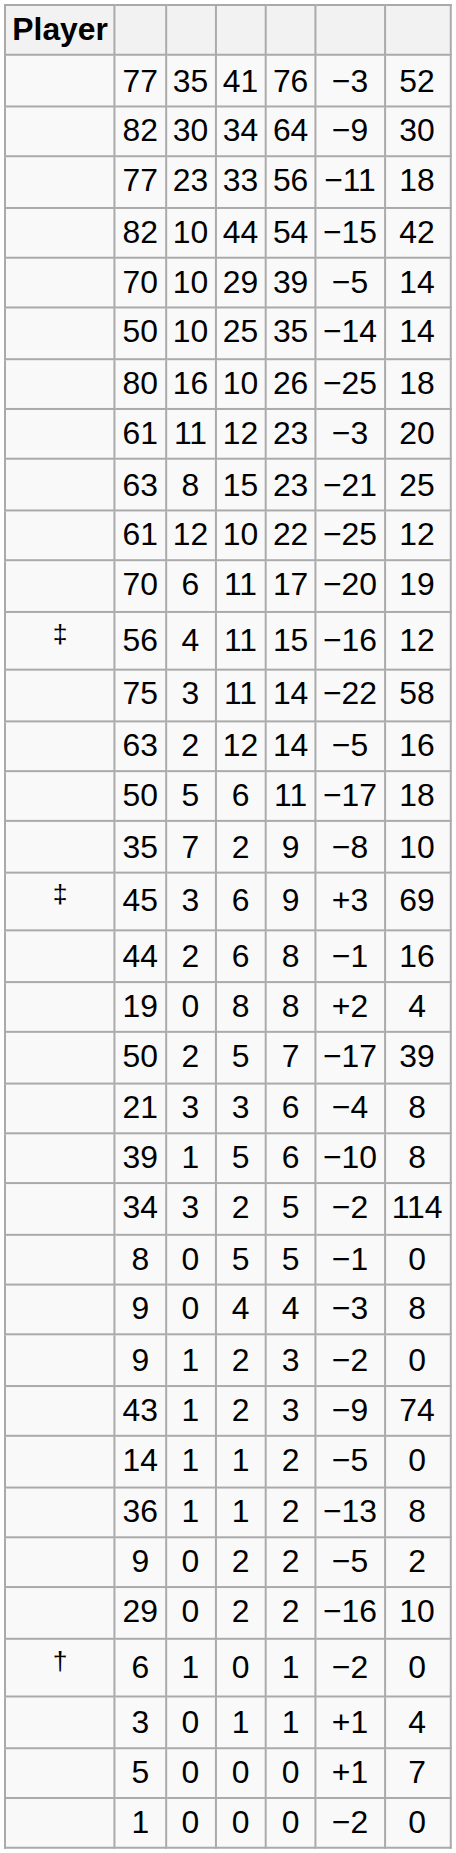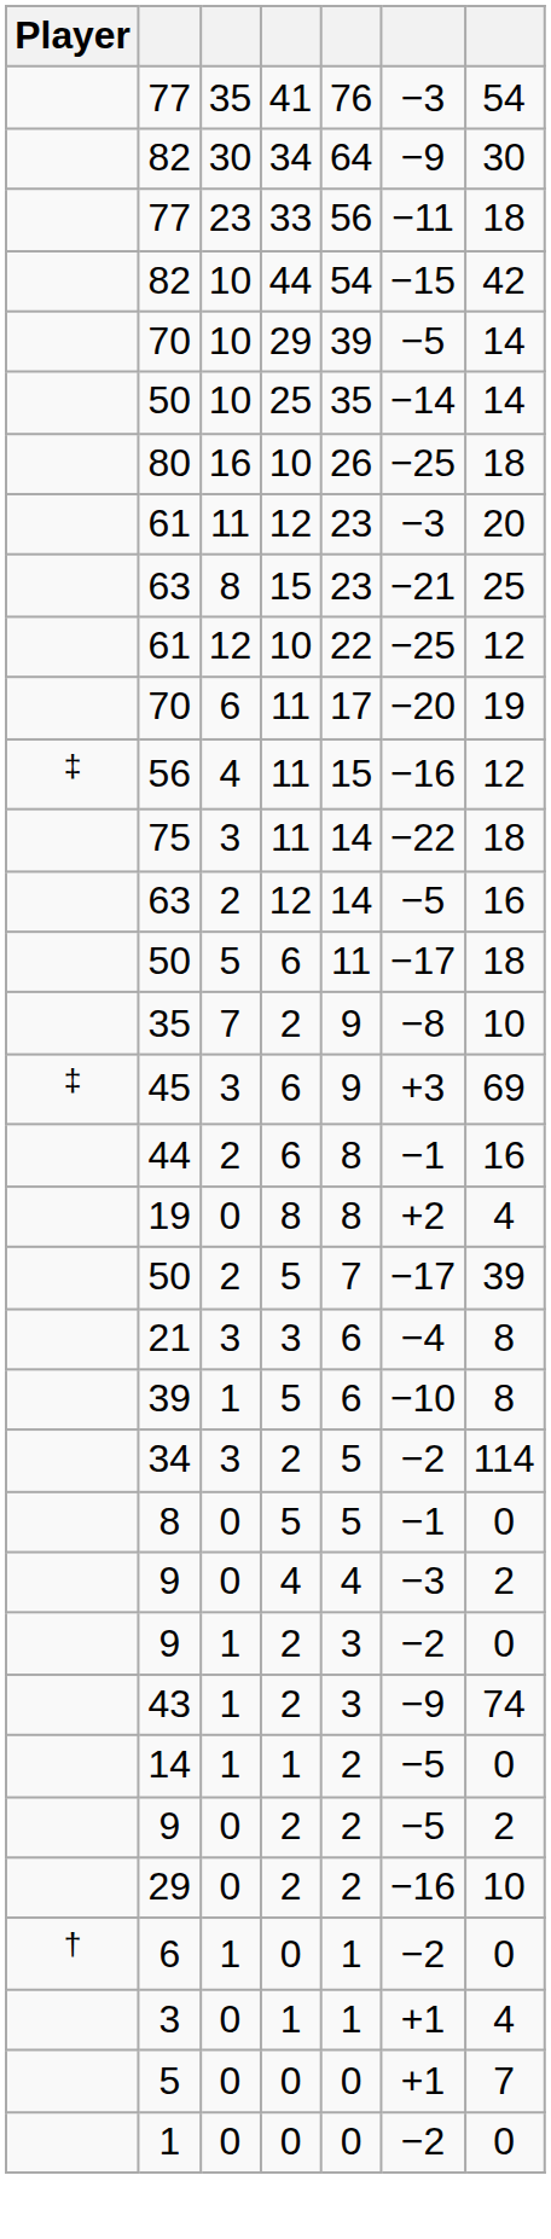 <table class="wikitable sortable" style="text-align:center;">
 <tr>
 <th>Player</th>
 <th></th>
 <th></th>
 <th></th>
 <th></th>
 <th data-sort-type="number"></th>
 <th></th>
 </tr>
 <tr>
 <td></td>
 <td>77</td>
 <td>35</td>
 <td>41</td>
 <td>76</td>
 <td>−3</td>
-<td>52</td>
+<td>54</td>
 </tr>
 <tr>
 <td></td>
 <td>82</td>
 <td>30</td>
 <td>34</td>
 <td>64</td>
 <td>−9</td>
 <td>30</td>
 </tr>
 <tr>
 <td></td>
 <td>77</td>
 <td>23</td>
 <td>33</td>
 <td>56</td>
 <td>−11</td>
 <td>18</td>
 </tr>
 <tr>
 <td></td>
 <td>82</td>
 <td>10</td>
 <td>44</td>
 <td>54</td>
 <td>−15</td>
 <td>42</td>
 </tr>
 <tr>
 <td></td>
 <td>70</td>
 <td>10</td>
 <td>29</td>
 <td>39</td>
 <td>−5</td>
 <td>14</td>
 </tr>
 <tr>
 <td></td>
 <td>50</td>
 <td>10</td>
 <td>25</td>
 <td>35</td>
 <td>−14</td>
 <td>14</td>
 </tr>
 <tr>
 <td></td>
 <td>80</td>
 <td>16</td>
 <td>10</td>
 <td>26</td>
 <td>−25</td>
 <td>18</td>
 </tr>
 <tr>
 <td></td>
 <td>61</td>
 <td>11</td>
 <td>12</td>
 <td>23</td>
 <td>−3</td>
 <td>20</td>
 </tr>
 <tr>
 <td></td>
 <td>63</td>
 <td>8</td>
 <td>15</td>
 <td>23</td>
 <td>−21</td>
 <td>25</td>
 </tr>
 <tr>
 <td></td>
 <td>61</td>
 <td>12</td>
 <td>10</td>
 <td>22</td>
 <td>−25</td>
 <td>12</td>
 </tr>
 <tr>
 <td></td>
 <td>70</td>
 <td>6</td>
 <td>11</td>
 <td>17</td>
 <td>−20</td>
 <td>19</td>
 </tr>
 <tr>
 <td><sup>‡</sup></td>
 <td>56</td>
 <td>4</td>
 <td>11</td>
 <td>15</td>
 <td>−16</td>
 <td>12</td>
 </tr>
 <tr>
 <td></td>
 <td>75</td>
 <td>3</td>
 <td>11</td>
 <td>14</td>
 <td>−22</td>
-<td>58</td>
+<td>18</td>
 </tr>
 <tr>
 <td></td>
 <td>63</td>
 <td>2</td>
 <td>12</td>
 <td>14</td>
 <td>−5</td>
 <td>16</td>
 </tr>
 <tr>
 <td></td>
 <td>50</td>
 <td>5</td>
 <td>6</td>
 <td>11</td>
 <td>−17</td>
 <td>18</td>
 </tr>
 <tr>
 <td></td>
 <td>35</td>
 <td>7</td>
 <td>2</td>
 <td>9</td>
 <td>−8</td>
 <td>10</td>
 </tr>
 <tr>
 <td><sup>‡</sup></td>
 <td>45</td>
 <td>3</td>
 <td>6</td>
 <td>9</td>
 <td>+3</td>
 <td>69</td>
 </tr>
 <tr>
 <td></td>
 <td>44</td>
 <td>2</td>
 <td>6</td>
 <td>8</td>
 <td>−1</td>
 <td>16</td>
 </tr>
 <tr>
 <td></td>
 <td>19</td>
 <td>0</td>
 <td>8</td>
 <td>8</td>
 <td>+2</td>
 <td>4</td>
 </tr>
 <tr>
 <td></td>
 <td>50</td>
 <td>2</td>
 <td>5</td>
 <td>7</td>
 <td>−17</td>
 <td>39</td>
 </tr>
 <tr>
 <td></td>
 <td>21</td>
 <td>3</td>
 <td>3</td>
 <td>6</td>
 <td>−4</td>
 <td>8</td>
 </tr>
 <tr>
 <td></td>
 <td>39</td>
 <td>1</td>
 <td>5</td>
 <td>6</td>
 <td>−10</td>
 <td>8</td>
 </tr>
 <tr>
 <td></td>
 <td>34</td>
 <td>3</td>
 <td>2</td>
 <td>5</td>
 <td>−2</td>
 <td>114</td>
 </tr>
 <tr>
 <td></td>
 <td>8</td>
 <td>0</td>
 <td>5</td>
 <td>5</td>
 <td>−1</td>
 <td>0</td>
 </tr>
 <tr>
 <td></td>
 <td>9</td>
 <td>0</td>
 <td>4</td>
 <td>4</td>
 <td>−3</td>
-<td>8</td>
+<td>2</td>
 </tr>
 <tr>
 <td></td>
 <td>9</td>
 <td>1</td>
 <td>2</td>
 <td>3</td>
 <td>−2</td>
 <td>0</td>
 </tr>
 <tr>
 <td></td>
 <td>43</td>
 <td>1</td>
 <td>2</td>
 <td>3</td>
 <td>−9</td>
 <td>74</td>
 </tr>
 <tr>
 <td></td>
 <td>14</td>
 <td>1</td>
 <td>1</td>
 <td>2</td>
 <td>−5</td>
 <td>0</td>
-</tr>
-<tr>
-<td></td>
-<td>36</td>
-<td>1</td>
-<td>1</td>
-<td>2</td>
-<td>−13</td>
-<td>8</td>
 </tr>
 <tr>
 <td></td>
 <td>9</td>
 <td>0</td>
 <td>2</td>
 <td>2</td>
 <td>−5</td>
 <td>2</td>
 </tr>
 <tr>
 <td></td>
 <td>29</td>
 <td>0</td>
 <td>2</td>
 <td>2</td>
 <td>−16</td>
 <td>10</td>
 </tr>
 <tr>
 <td><sup>†</sup></td>
 <td>6</td>
 <td>1</td>
 <td>0</td>
 <td>1</td>
 <td>−2</td>
 <td>0</td>
 </tr>
 <tr>
 <td></td>
 <td>3</td>
 <td>0</td>
 <td>1</td>
 <td>1</td>
 <td>+1</td>
 <td>4</td>
 </tr>
 <tr>
 <td></td>
 <td>5</td>
 <td>0</td>
 <td>0</td>
 <td>0</td>
 <td>+1</td>
 <td>7</td>
 </tr>
 <tr>
 <td></td>
 <td>1</td>
 <td>0</td>
 <td>0</td>
 <td>0</td>
 <td>−2</td>
 <td>0</td>
 </tr>
 </table>
